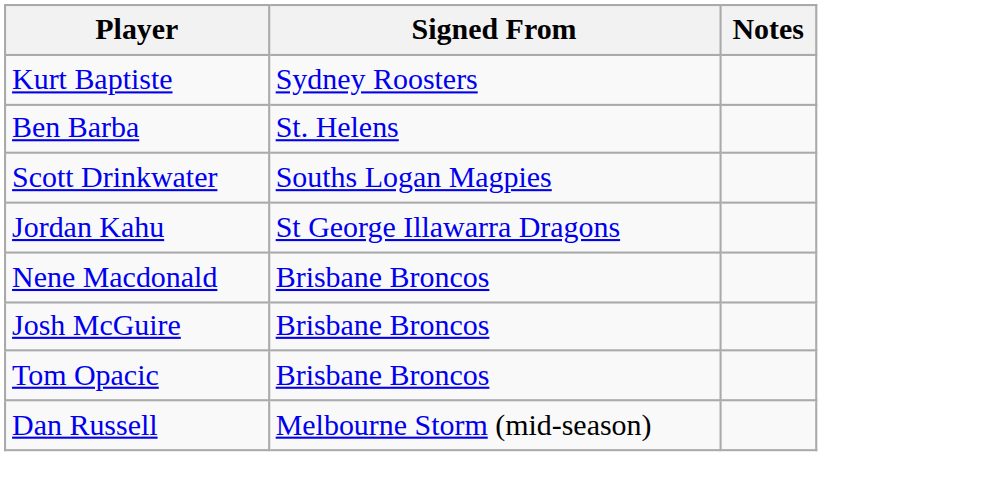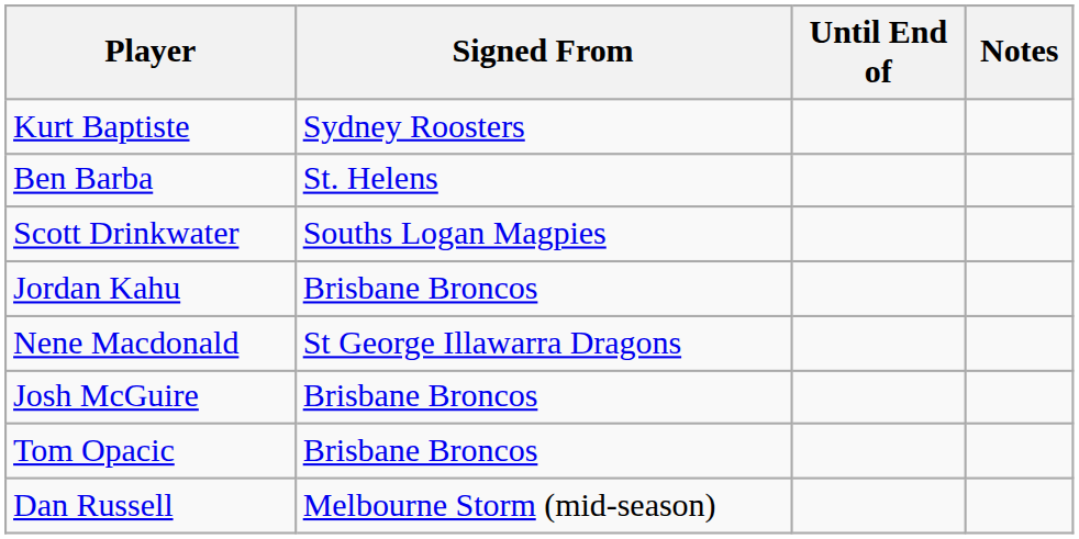 <table class="wikitable" style="font-size:90%">
 <tr bgcolor="#efefef">
 <th width="120">Player</th>
 <th width="210">Signed From</th>
+<th width="70">Until End of</th>
 <th width="40">Notes</th>
 </tr>
 <tr>
 <td><a href='#'>Kurt Baptiste</a></td>
 <td> <a href='#'>Sydney Roosters</a></td>
 <td></td>
+<td></td>
 </tr>
 <tr>
 <td><a href='#'>Ben Barba</a></td>
 <td> <a href='#'>St. Helens</a></td>
+<td></td>
 <td></td>
 </tr>
 <tr>
 <td><a href='#'>Scott Drinkwater</a></td>
 <td> <a href='#'>Souths Logan Magpies</a></td>
 <td></td>
+<td></td>
 </tr>
 <tr>
 <td><a href='#'>Jordan Kahu</a></td>
-<td> <a href='#'>St George Illawarra Dragons</a></td>
+<td> <a href='#'>Brisbane Broncos</a></td>
+<td></td>
 <td></td>
 </tr>
 <tr>
 <td><a href='#'>Nene Macdonald</a></td>
-<td> <a href='#'>Brisbane Broncos</a></td>
+<td> <a href='#'>St George Illawarra Dragons</a></td>
+<td></td>
 <td></td>
 </tr>
 <tr>
 <td><a href='#'>Josh McGuire</a></td>
 <td> <a href='#'>Brisbane Broncos</a></td>
 <td></td>
+<td></td>
 </tr>
 <tr>
 <td><a href='#'>Tom Opacic</a></td>
 <td> <a href='#'>Brisbane Broncos</a></td>
+<td></td>
 <td></td>
 </tr>
 <tr>
 <td><a href='#'>Dan Russell</a></td>
 <td> <a href='#'>Melbourne Storm</a> (mid-season)</td>
 <td></td>
+<td></td>
 </tr>
 </table>
